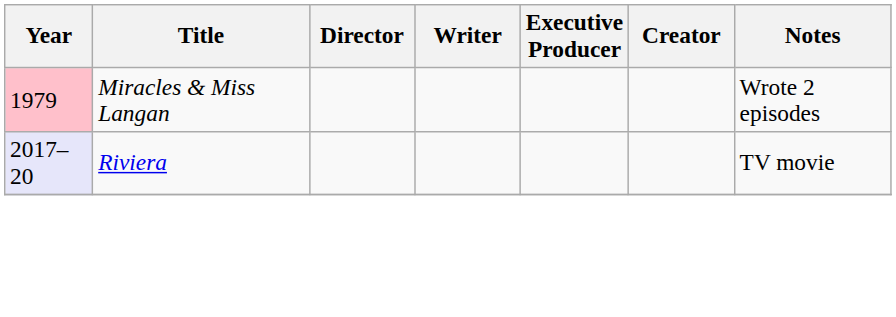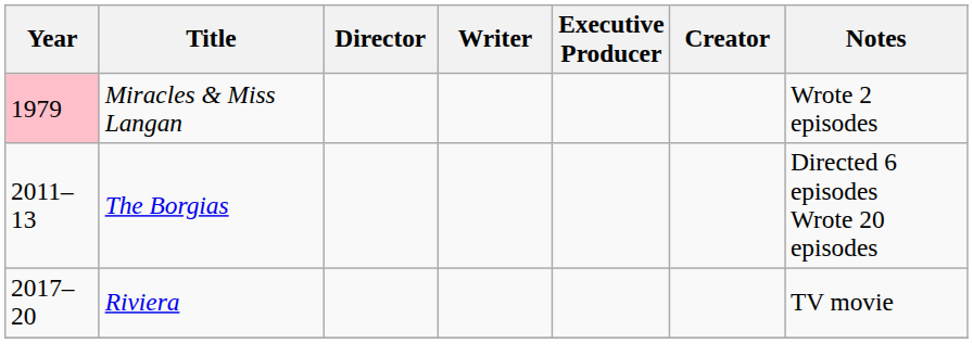 <table class="wikitable">
 <tr>
 <th>Year</th>
 <th>Title</th>
 <th width="65">Director</th>
 <th width="65">Writer</th>
 <th width="65">Executive<br>Producer</th>
 <th width="65">Creator</th>
 <th>Notes</th>
 </tr>
 <tr>
 <td style="background: pink;">1979</td>
 <td><em>Miracles & Miss Langan</em></td>
 <td></td>
 <td></td>
 <td></td>
 <td></td>
 <td>Wrote 2 episodes</td>
 </tr>
 <tr>
-<td style="background: lavender;">2017–20</td>
+<td>2011–13</td>
+<td><em><a href='#'>The Borgias</a></em></td>
+<td></td>
+<td></td>
+<td></td>
+<td></td>
+<td>Directed 6 episodes<br>Wrote 20 episodes</td>
+</tr>
+<tr>
+<td>2017–20</td>
 <td><em><a href='#'>Riviera</a></em></td>
 <td></td>
 <td></td>
 <td></td>
 <td></td>
 <td>TV movie</td>
 </tr>
 <tr>
 </tr>
 </table>
